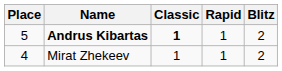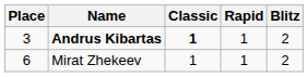 <table class="wikitable">
 <tr>
 <th>Place</th>
 <th>Name</th>
 <th>Classic</th>
 <th>Rapid</th>
 <th>Blitz</th>
 </tr>
 <tr align="center">
-<td>5</td>
+<td>3</td>
 <td align="left"><strong> Andrus Kibartas</strong></td>
 <td><strong>1</strong></td>
 <td>1</td>
 <td>2</td>
 </tr>
 <tr align="center">
-<td>4</td>
+<td>6</td>
 <td align="left"> Mirat Zhekeev</td>
 <td>1</td>
 <td>1</td>
 <td>2</td>
 </tr>
 </table>
